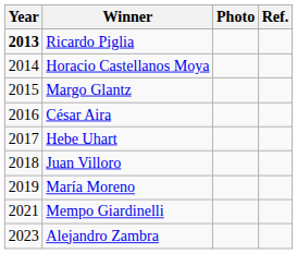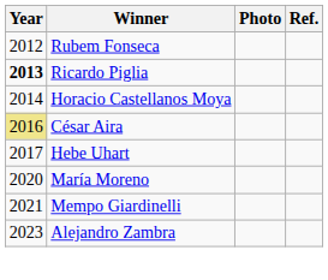 <table class="wikitable">
 <tr>
 <th>Year</th>
 <th>Winner</th>
 <th>Photo</th>
 <th>Ref.</th>
+</tr>
+<tr>
+<td>2012</td>
+<td><a href='#'>Rubem Fonseca</a></td>
+<td></td>
+<td></td>
 </tr>
 <tr>
 <td><strong>2013</strong></td>
 <td><a href='#'>Ricardo Piglia</a></td>
 <td></td>
 <td></td>
 </tr>
 <tr>
 <td>2014</td>
 <td><a href='#'>Horacio Castellanos Moya</a></td>
 <td></td>
 <td></td>
 </tr>
 <tr>
-<td>2015</td>
-<td><a href='#'>Margo Glantz</a></td>
-<td></td>
-<td></td>
-</tr>
-<tr>
-<td>2016</td>
+<td style="background: khaki;">2016</td>
 <td><a href='#'>César Aira</a></td>
 <td></td>
 <td></td>
 </tr>
 <tr>
 <td>2017</td>
 <td><a href='#'>Hebe Uhart</a></td>
 <td></td>
 <td></td>
 </tr>
 <tr>
-<td>2018</td>
-<td><a href='#'>Juan Villoro</a></td>
-<td></td>
-<td></td>
-</tr>
-<tr>
-<td>2019</td>
+<td>2020</td>
 <td><a href='#'>María Moreno</a></td>
 <td></td>
 <td></td>
 </tr>
 <tr>
 <td>2021</td>
 <td><a href='#'>Mempo Giardinelli</a></td>
 <td></td>
 <td></td>
 </tr>
 <tr>
 <td>2023</td>
 <td><a href='#'>Alejandro Zambra</a></td>
 <td></td>
 <td></td>
 </tr>
 </table>
